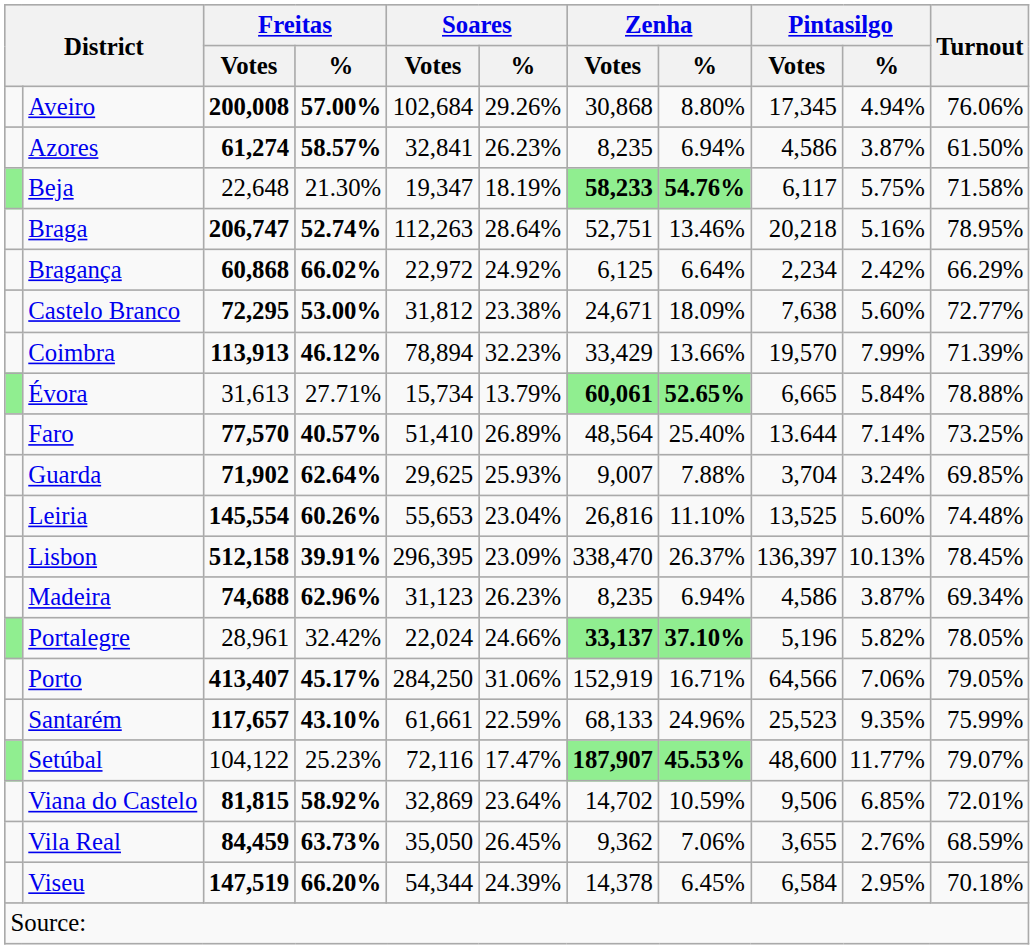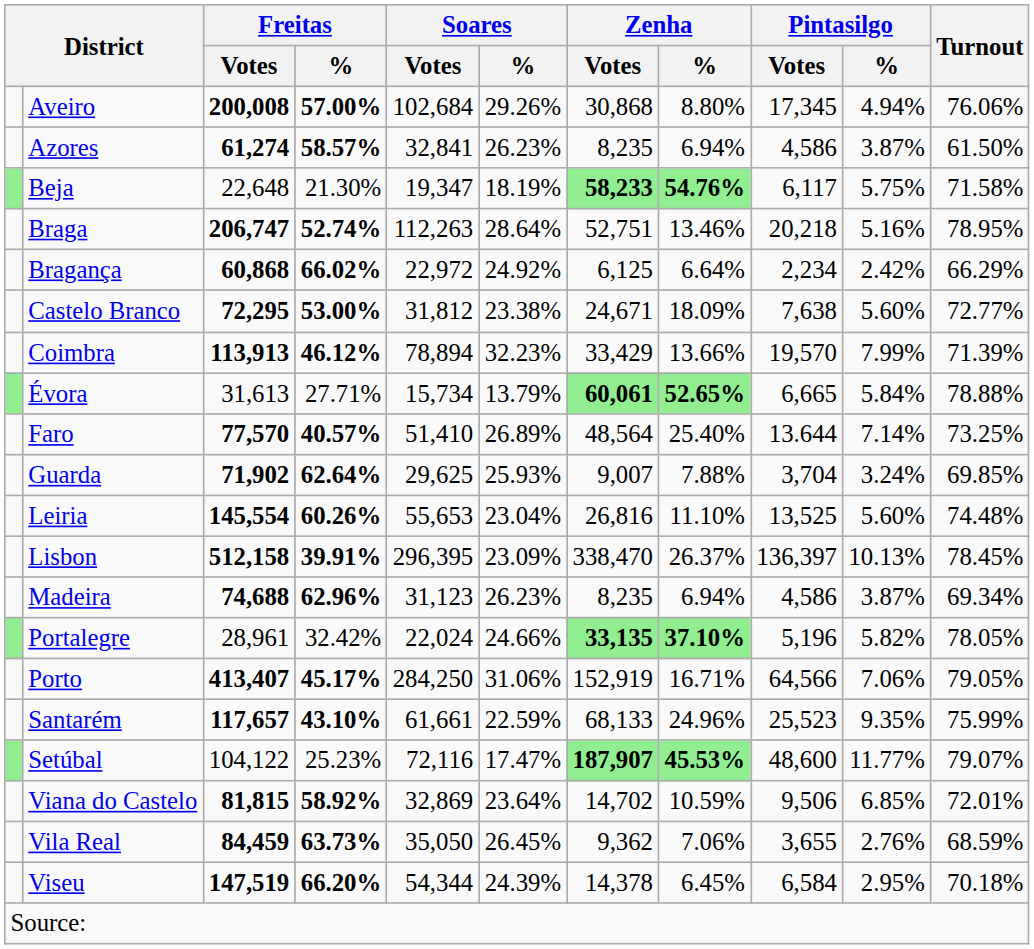 <table class="wikitable sortable" style="text-align:right; font-size:95%">
 <tr>
 <th colspan="2" rowspan="2">District</th>
 <th colspan="2"><a href='#'>Freitas</a></th>
 <th colspan="2"><a href='#'>Soares</a></th>
 <th colspan="2"><a href='#'>Zenha</a></th>
 <th colspan="2"><a href='#'>Pintasilgo</a></th>
 <th rowspan="2">Turnout</th>
 </tr>
 <tr>
 <th>Votes</th>
 <th>%</th>
 <th>Votes</th>
 <th>%</th>
 <th>Votes</th>
 <th>%</th>
 <th>Votes</th>
 <th>%</th>
 </tr>
 <tr>
 <td> </td>
 <td style="text-align:left;"><a href='#'>Aveiro</a></td>
 <td><strong>200,008</strong></td>
 <td><strong>57.00%</strong></td>
 <td>102,684</td>
 <td>29.26%</td>
 <td>30,868</td>
 <td>8.80%</td>
 <td>17,345</td>
 <td>4.94%</td>
 <td>76.06%</td>
 </tr>
 <tr>
 <td> </td>
 <td style="text-align:left;"><a href='#'>Azores</a></td>
 <td><strong>61,274</strong></td>
 <td><strong>58.57%</strong></td>
 <td>32,841</td>
 <td>26.23%</td>
 <td>8,235</td>
 <td>6.94%</td>
 <td>4,586</td>
 <td>3.87%</td>
 <td>61.50%</td>
 </tr>
 <tr>
 <td style="background:#90EE90;"> </td>
 <td style="text-align:left;"><a href='#'>Beja</a></td>
 <td>22,648</td>
 <td>21.30%</td>
 <td>19,347</td>
 <td>18.19%</td>
 <td style="background:#90EE90; color:#000;"><strong>58,233</strong></td>
 <td style="background:#90EE90; color:#000;"><strong>54.76%</strong></td>
 <td>6,117</td>
 <td>5.75%</td>
 <td>71.58%</td>
 </tr>
 <tr>
 <td> </td>
 <td style="text-align:left;"><a href='#'>Braga</a></td>
 <td><strong>206,747</strong></td>
 <td><strong>52.74%</strong></td>
 <td>112,263</td>
 <td>28.64%</td>
 <td>52,751</td>
 <td>13.46%</td>
 <td>20,218</td>
 <td>5.16%</td>
 <td>78.95%</td>
 </tr>
 <tr>
 <td> </td>
 <td style="text-align:left;"><a href='#'>Bragança</a></td>
 <td><strong>60,868</strong></td>
 <td><strong>66.02%</strong></td>
 <td>22,972</td>
 <td>24.92%</td>
 <td>6,125</td>
 <td>6.64%</td>
 <td>2,234</td>
 <td>2.42%</td>
 <td>66.29%</td>
 </tr>
 <tr>
 <td> </td>
 <td style="text-align:left;"><a href='#'>Castelo Branco</a></td>
 <td><strong>72,295</strong></td>
 <td><strong>53.00%</strong></td>
 <td>31,812</td>
 <td>23.38%</td>
 <td>24,671</td>
 <td>18.09%</td>
 <td>7,638</td>
 <td>5.60%</td>
 <td>72.77%</td>
 </tr>
 <tr>
 <td> </td>
 <td style="text-align:left;"><a href='#'>Coimbra</a></td>
 <td><strong>113,913</strong></td>
 <td><strong>46.12%</strong></td>
 <td>78,894</td>
 <td>32.23%</td>
 <td>33,429</td>
 <td>13.66%</td>
 <td>19,570</td>
 <td>7.99%</td>
 <td>71.39%</td>
 </tr>
 <tr>
 <td style="background:#90EE90;"> </td>
 <td style="text-align:left;"><a href='#'>Évora</a></td>
 <td>31,613</td>
 <td>27.71%</td>
 <td>15,734</td>
 <td>13.79%</td>
 <td style="background:#90EE90; color:#000;"><strong>60,061</strong></td>
 <td style="background:#90EE90; color:#000;"><strong>52.65%</strong></td>
 <td>6,665</td>
 <td>5.84%</td>
 <td>78.88%</td>
 </tr>
 <tr>
 <td> </td>
 <td style="text-align:left;"><a href='#'>Faro</a></td>
 <td><strong>77,570</strong></td>
 <td><strong>40.57%</strong></td>
 <td>51,410</td>
 <td>26.89%</td>
 <td>48,564</td>
 <td>25.40%</td>
 <td>13.644</td>
 <td>7.14%</td>
 <td>73.25%</td>
 </tr>
 <tr>
 <td> </td>
 <td style="text-align:left;"><a href='#'>Guarda</a></td>
 <td><strong>71,902</strong></td>
 <td><strong>62.64%</strong></td>
 <td>29,625</td>
 <td>25.93%</td>
 <td>9,007</td>
 <td>7.88%</td>
 <td>3,704</td>
 <td>3.24%</td>
 <td>69.85%</td>
 </tr>
 <tr>
 <td> </td>
 <td style="text-align:left;"><a href='#'>Leiria</a></td>
 <td><strong>145,554</strong></td>
 <td><strong>60.26%</strong></td>
 <td>55,653</td>
 <td>23.04%</td>
 <td>26,816</td>
 <td>11.10%</td>
 <td>13,525</td>
 <td>5.60%</td>
 <td>74.48%</td>
 </tr>
 <tr>
 <td> </td>
 <td style="text-align:left;"><a href='#'>Lisbon</a></td>
 <td><strong>512,158</strong></td>
 <td><strong>39.91%</strong></td>
 <td>296,395</td>
 <td>23.09%</td>
 <td>338,470</td>
 <td>26.37%</td>
 <td>136,397</td>
 <td>10.13%</td>
 <td>78.45%</td>
 </tr>
 <tr>
 <td> </td>
 <td style="text-align:left;"><a href='#'>Madeira</a></td>
 <td><strong>74,688</strong></td>
 <td><strong>62.96%</strong></td>
 <td>31,123</td>
 <td>26.23%</td>
 <td>8,235</td>
 <td>6.94%</td>
 <td>4,586</td>
 <td>3.87%</td>
 <td>69.34%</td>
 </tr>
 <tr>
 <td style="background:#90EE90;"> </td>
 <td style="text-align:left;"><a href='#'>Portalegre</a></td>
 <td>28,961</td>
 <td>32.42%</td>
 <td>22,024</td>
 <td>24.66%</td>
-<td style="background:#90EE90; color:#000;"><strong>33,137</strong></td>
+<td style="background:#90EE90; color:#000;"><strong>33,135</strong></td>
 <td style="background:#90EE90; color:#000;"><strong>37.10%</strong></td>
 <td>5,196</td>
 <td>5.82%</td>
 <td>78.05%</td>
 </tr>
 <tr>
 <td> </td>
 <td style="text-align:left;"><a href='#'>Porto</a></td>
 <td><strong>413,407</strong></td>
 <td><strong>45.17%</strong></td>
 <td>284,250</td>
 <td>31.06%</td>
 <td>152,919</td>
 <td>16.71%</td>
 <td>64,566</td>
 <td>7.06%</td>
 <td>79.05%</td>
 </tr>
 <tr>
 <td> </td>
 <td style="text-align:left;"><a href='#'>Santarém</a></td>
 <td><strong>117,657</strong></td>
 <td><strong>43.10%</strong></td>
 <td>61,661</td>
 <td>22.59%</td>
 <td>68,133</td>
 <td>24.96%</td>
 <td>25,523</td>
 <td>9.35%</td>
 <td>75.99%</td>
 </tr>
 <tr>
 <td style="background:#90EE90;"> </td>
 <td style="text-align:left;"><a href='#'>Setúbal</a></td>
 <td>104,122</td>
 <td>25.23%</td>
 <td>72,116</td>
 <td>17.47%</td>
 <td style="background:#90EE90; color:#000;"><strong>187,907</strong></td>
 <td style="background:#90EE90; color:#000;"><strong>45.53%</strong></td>
 <td>48,600</td>
 <td>11.77%</td>
 <td>79.07%</td>
 </tr>
 <tr>
 <td> </td>
 <td style="text-align:left;"><a href='#'>Viana do Castelo</a></td>
 <td><strong>81,815</strong></td>
 <td><strong>58.92%</strong></td>
 <td>32,869</td>
 <td>23.64%</td>
 <td>14,702</td>
 <td>10.59%</td>
 <td>9,506</td>
 <td>6.85%</td>
 <td>72.01%</td>
 </tr>
 <tr>
 <td> </td>
 <td style="text-align:left;"><a href='#'>Vila Real</a></td>
 <td><strong>84,459</strong></td>
 <td><strong>63.73%</strong></td>
 <td>35,050</td>
 <td>26.45%</td>
 <td>9,362</td>
 <td>7.06%</td>
 <td>3,655</td>
 <td>2.76%</td>
 <td>68.59%</td>
 </tr>
 <tr>
 <td> </td>
 <td style="text-align:left;"><a href='#'>Viseu</a></td>
 <td><strong>147,519</strong></td>
 <td><strong>66.20%</strong></td>
 <td>54,344</td>
 <td>24.39%</td>
 <td>14,378</td>
 <td>6.45%</td>
 <td>6,584</td>
 <td>2.95%</td>
 <td>70.18%</td>
 </tr>
 <tr class="sortbottom">
 <td colspan="11" style="text-align:left;">Source: </td>
 </tr>
 </table>
